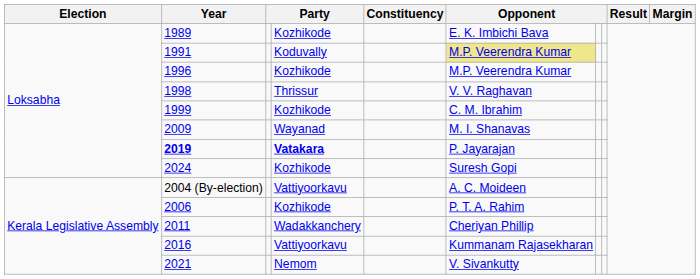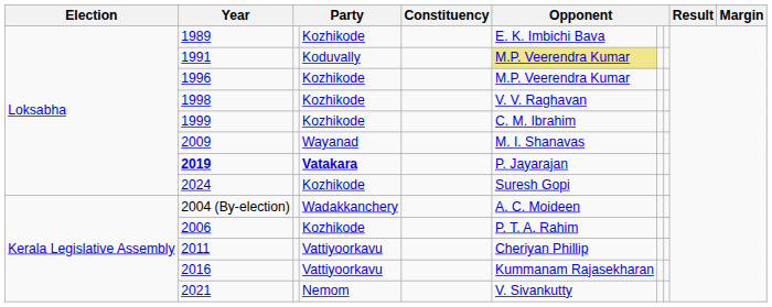 <table class="sortable wikitable">
 <tr>
 <th>Election</th>
 <th>Year</th>
 <th colspan = "2">Party</th>
 <th>Constituency</th>
 <th colspan = "3">Opponent</th>
 <th>Result</th>
 <th>Margin</th>
 </tr>
 <tr>
 <td rowspan = "8"><a href='#'>Loksabha</a></td>
 <td><a href='#'>1989</a></td>
 <td></td>
 <td><a href='#'>Kozhikode</a></td>
 <td></td>
 <td><a href='#'>E. K. Imbichi Bava</a></td>
 <td></td>
 <td></td>
 </tr>
 <tr>
 <td><a href='#'>1991</a></td>
 <td></td>
 <td><a href='#'>Koduvally</a></td>
 <td></td>
 <td style="background: khaki;"><a href='#'>M.P. Veerendra Kumar</a></td>
 <td></td>
 <td></td>
 </tr>
 <tr>
 <td><a href='#'>1996</a></td>
 <td></td>
 <td><a href='#'>Kozhikode</a></td>
 <td></td>
 <td><a href='#'>M.P. Veerendra Kumar</a></td>
 <td></td>
 <td></td>
 </tr>
 <tr>
 <td><a href='#'>1998</a></td>
 <td></td>
-<td><a href='#'>Thrissur</a></td>
+<td><a href='#'>Kozhikode</a></td>
 <td></td>
 <td><a href='#'>V. V. Raghavan</a></td>
 <td></td>
 <td></td>
 </tr>
 <tr>
 <td><a href='#'>1999</a></td>
 <td></td>
 <td><a href='#'>Kozhikode</a></td>
 <td></td>
 <td><a href='#'>C. M. Ibrahim</a></td>
 <td></td>
 <td></td>
 </tr>
 <tr>
 <td><a href='#'>2009</a></td>
 <td></td>
 <td><a href='#'>Wayanad</a></td>
 <td></td>
 <td><a href='#'>M. I. Shanavas</a></td>
 <td></td>
 <td></td>
 </tr>
 <tr>
 <td><a href='#'><strong>2019</strong></a></td>
 <td></td>
 <td><a href='#'><strong>Vatakara</strong></a></td>
 <td></td>
 <td><a href='#'>P. Jayarajan</a></td>
 <td></td>
 <td></td>
 </tr>
 <tr>
 <td><a href='#'>2024</a></td>
 <td></td>
 <td><a href='#'>Kozhikode</a></td>
 <td></td>
 <td><a href='#'>Suresh Gopi</a></td>
 <td></td>
 <td></td>
 </tr>
 <tr>
 <td rowspan = "5"><a href='#'>Kerala Legislative Assembly</a></td>
 <td>2004 (By-election)</td>
 <td></td>
-<td><a href='#'>Vattiyoorkavu</a></td>
+<td><a href='#'>Wadakkanchery</a></td>
 <td></td>
 <td><a href='#'>A. C. Moideen</a></td>
 <td></td>
 <td></td>
 </tr>
 <tr>
 <td><a href='#'>2006</a></td>
 <td></td>
 <td><a href='#'>Kozhikode</a></td>
 <td></td>
 <td><a href='#'>P. T. A. Rahim</a></td>
 <td></td>
 <td></td>
 </tr>
 <tr>
 <td><a href='#'>2011</a></td>
 <td></td>
-<td><a href='#'>Wadakkanchery</a></td>
+<td><a href='#'>Vattiyoorkavu</a></td>
 <td></td>
 <td><a href='#'>Cheriyan Phillip</a></td>
 <td></td>
 <td></td>
 </tr>
 <tr>
 <td><a href='#'>2016</a></td>
 <td></td>
 <td><a href='#'>Vattiyoorkavu</a></td>
 <td></td>
 <td><a href='#'>Kummanam Rajasekharan</a></td>
 <td></td>
 <td></td>
 </tr>
 <tr>
 <td><a href='#'>2021</a></td>
 <td></td>
 <td><a href='#'>Nemom</a></td>
 <td></td>
 <td><a href='#'>V. Sivankutty</a></td>
 <td></td>
 <td></td>
 </tr>
 </table>
